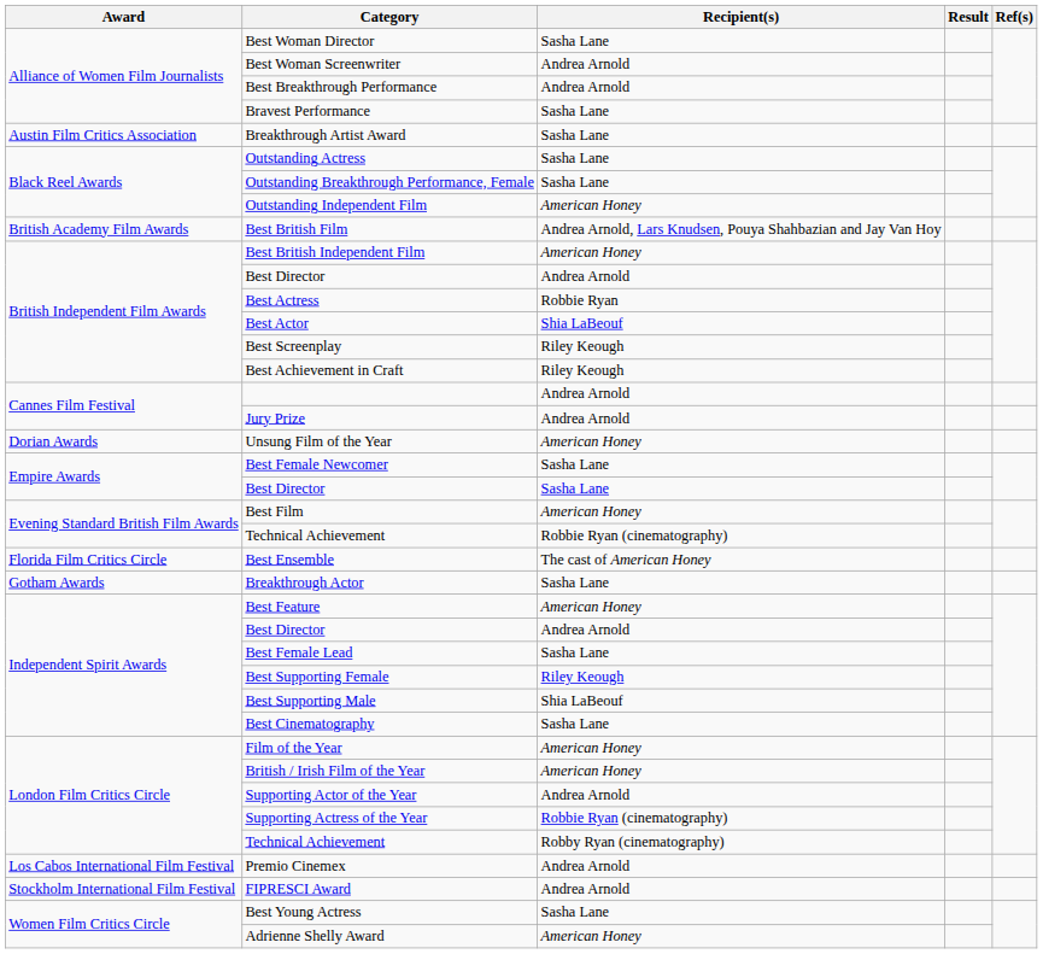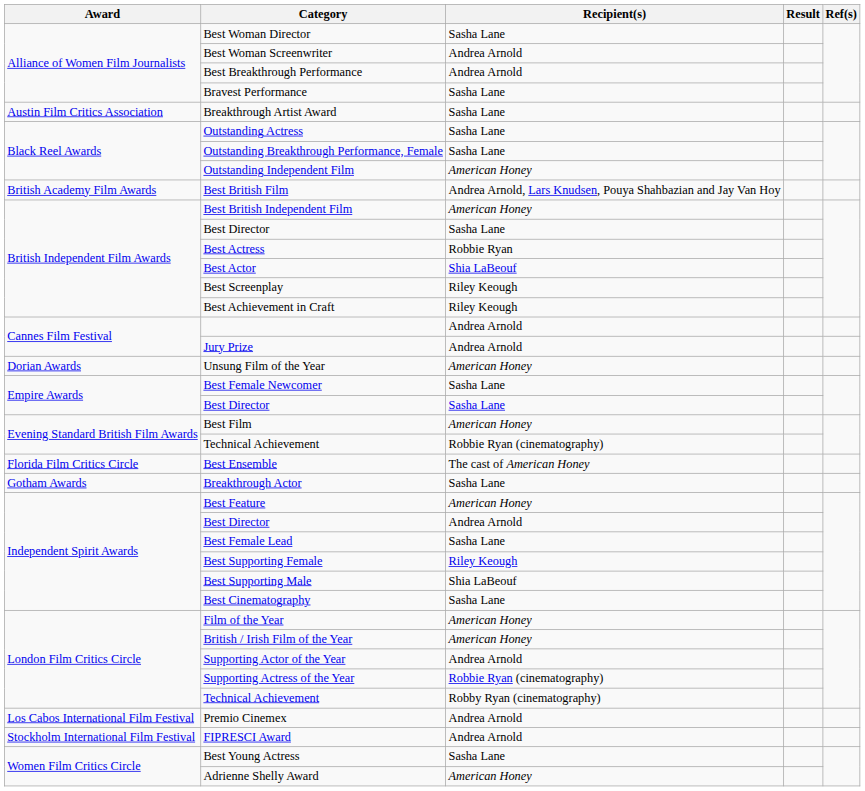 <table class="wikitable sortable">
 <tr>
 <th>Award</th>
 <th>Category</th>
 <th>Recipient(s)</th>
 <th>Result</th>
 <th>Ref(s)</th>
 </tr>
 <tr>
 <td rowspan="4"><a href='#'>Alliance of Women Film Journalists</a></td>
 <td>Best Woman Director</td>
 <td>Sasha Lane</td>
 <td></td>
 <td rowspan="4"></td>
 </tr>
 <tr>
 <td>Best Woman Screenwriter</td>
 <td>Andrea Arnold</td>
 <td></td>
 </tr>
 <tr>
 <td>Best Breakthrough Performance</td>
 <td>Andrea Arnold</td>
 <td></td>
 </tr>
 <tr>
 <td>Bravest Performance</td>
 <td>Sasha Lane</td>
 <td></td>
 </tr>
 <tr>
 <td><a href='#'>Austin Film Critics Association</a></td>
 <td>Breakthrough Artist Award</td>
 <td>Sasha Lane</td>
 <td></td>
 <td></td>
 </tr>
 <tr>
 <td rowspan="3"><a href='#'>Black Reel Awards</a></td>
 <td><a href='#'>Outstanding Actress</a></td>
 <td>Sasha Lane</td>
 <td></td>
 <td rowspan="3"></td>
 </tr>
 <tr>
 <td><a href='#'>Outstanding Breakthrough Performance, Female</a></td>
 <td>Sasha Lane</td>
 <td></td>
 </tr>
 <tr>
 <td><a href='#'>Outstanding Independent Film</a></td>
 <td><em>American Honey</em></td>
 <td></td>
 </tr>
 <tr>
 <td><a href='#'>British Academy Film Awards</a></td>
 <td><a href='#'>Best British Film</a></td>
 <td>Andrea Arnold, <a href='#'>Lars Knudsen</a>, Pouya Shahbazian and Jay Van Hoy</td>
 <td></td>
 <td></td>
 </tr>
 <tr>
 <td rowspan="6"><a href='#'>British Independent Film Awards</a></td>
 <td><a href='#'>Best British Independent Film</a></td>
 <td><em>American Honey</em></td>
 <td></td>
 <td rowspan="6"></td>
 </tr>
 <tr>
 <td>Best Director</td>
-<td>Andrea Arnold</td>
+<td>Sasha Lane</td>
 <td></td>
 </tr>
 <tr>
 <td><a href='#'>Best Actress</a></td>
 <td>Robbie Ryan</td>
 <td></td>
 </tr>
 <tr>
 <td><a href='#'>Best Actor</a></td>
 <td><a href='#'>Shia LaBeouf</a></td>
 <td></td>
 </tr>
 <tr>
 <td>Best Screenplay</td>
 <td>Riley Keough</td>
 <td></td>
 </tr>
 <tr>
 <td>Best Achievement in Craft</td>
 <td>Riley Keough</td>
 <td></td>
 </tr>
 <tr>
 <td rowspan="2"><a href='#'>Cannes Film Festival</a></td>
 <td></td>
 <td>Andrea Arnold</td>
 <td></td>
 <td></td>
 </tr>
 <tr>
 <td><a href='#'>Jury Prize</a></td>
 <td>Andrea Arnold</td>
 <td></td>
 <td></td>
 </tr>
 <tr>
 <td><a href='#'>Dorian Awards</a></td>
 <td>Unsung Film of the Year</td>
 <td><em>American Honey</em></td>
 <td></td>
 <td></td>
 </tr>
 <tr>
 <td rowspan="2"><a href='#'>Empire Awards</a></td>
 <td><a href='#'>Best Female Newcomer</a></td>
 <td>Sasha Lane</td>
 <td></td>
 <td rowspan="2"></td>
 </tr>
 <tr>
 <td><a href='#'>Best Director</a></td>
 <td><a href='#'>Sasha Lane</a></td>
 <td></td>
 </tr>
 <tr>
 <td rowspan="2"><a href='#'>Evening Standard British Film Awards</a></td>
 <td>Best Film</td>
 <td><em>American Honey</em></td>
 <td></td>
 <td rowspan="2"></td>
 </tr>
 <tr>
 <td>Technical Achievement</td>
 <td>Robbie Ryan (cinematography)</td>
 <td></td>
 </tr>
 <tr>
 <td><a href='#'>Florida Film Critics Circle</a></td>
 <td><a href='#'>Best Ensemble</a></td>
 <td>The cast of <em>American Honey</em></td>
 <td></td>
 <td></td>
 </tr>
 <tr>
 <td><a href='#'>Gotham Awards</a></td>
 <td><a href='#'>Breakthrough Actor</a></td>
 <td>Sasha Lane</td>
 <td></td>
 <td></td>
 </tr>
 <tr>
 <td rowspan="6"><a href='#'>Independent Spirit Awards</a></td>
 <td><a href='#'>Best Feature</a></td>
 <td><em>American Honey</em></td>
 <td></td>
 <td rowspan="6"></td>
 </tr>
 <tr>
 <td><a href='#'>Best Director</a></td>
 <td>Andrea Arnold</td>
 <td></td>
 </tr>
 <tr>
 <td><a href='#'>Best Female Lead</a></td>
 <td>Sasha Lane</td>
 <td></td>
 </tr>
 <tr>
 <td><a href='#'>Best Supporting Female</a></td>
 <td><a href='#'>Riley Keough</a></td>
 <td></td>
 </tr>
 <tr>
 <td><a href='#'>Best Supporting Male</a></td>
 <td>Shia LaBeouf</td>
 <td></td>
 </tr>
 <tr>
 <td><a href='#'>Best Cinematography</a></td>
 <td>Sasha Lane</td>
 <td></td>
 </tr>
 <tr>
 <td rowspan="5"><a href='#'>London Film Critics Circle</a></td>
 <td><a href='#'>Film of the Year</a></td>
 <td><em>American Honey</em></td>
 <td></td>
 <td rowspan="5"></td>
 </tr>
 <tr>
 <td><a href='#'>British / Irish Film of the Year</a></td>
 <td><em>American Honey</em></td>
 <td></td>
 </tr>
 <tr>
 <td><a href='#'>Supporting Actor of the Year</a></td>
 <td>Andrea Arnold</td>
 <td></td>
 </tr>
 <tr>
 <td><a href='#'>Supporting Actress of the Year</a></td>
 <td><a href='#'>Robbie Ryan</a> (cinematography)</td>
 <td></td>
 </tr>
 <tr>
 <td><a href='#'>Technical Achievement</a></td>
 <td>Robby Ryan (cinematography)</td>
 <td></td>
 </tr>
 <tr>
 <td><a href='#'>Los Cabos International Film Festival</a></td>
 <td>Premio Cinemex</td>
 <td>Andrea Arnold</td>
 <td></td>
 <td></td>
 </tr>
 <tr>
 <td><a href='#'>Stockholm International Film Festival</a></td>
 <td><a href='#'>FIPRESCI Award</a></td>
 <td>Andrea Arnold</td>
 <td></td>
 <td></td>
 </tr>
 <tr>
 <td rowspan="2"><a href='#'>Women Film Critics Circle</a></td>
 <td>Best Young Actress</td>
 <td>Sasha Lane</td>
 <td></td>
 <td rowspan="2"></td>
 </tr>
 <tr>
 <td>Adrienne Shelly Award</td>
 <td><em>American Honey</em></td>
 <td></td>
 </tr>
 </table>
